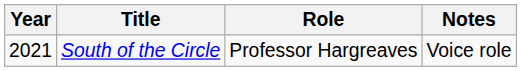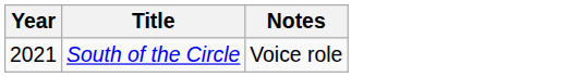 <table class="wikitable sortable">
 <tr>
 <th scope="col">Year</th>
 <th scope="col">Title</th>
-<th scope="col">Role</th>
 <th scope="col" class="unsortable">Notes</th>
 </tr>
 <tr>
 <td>2021</td>
 <td><em><a href='#'>South of the Circle</a></em></td>
-<td>Professor Hargreaves</td>
 <td>Voice role</td>
 </tr>
 </table>
